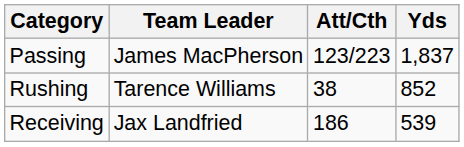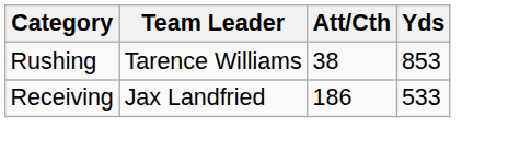 <table class="wikitable">
 <tr>
 <th>Category</th>
 <th>Team Leader</th>
 <th>Att/Cth</th>
 <th>Yds</th>
 </tr>
-<tr style="background: ##ddffdd;">
-<td>Passing</td>
-<td>James MacPherson</td>
-<td>123/223</td>
-<td>1,837</td>
-</tr>
 <tr style="background: ##ffdddd;">
 <td>Rushing</td>
 <td>Tarence Williams</td>
 <td>38</td>
-<td>852</td>
+<td>853</td>
 </tr>
 <tr style="background: ##ddffdd;">
 <td>Receiving</td>
 <td>Jax Landfried</td>
 <td>186</td>
-<td>539</td>
+<td>533</td>
 </tr>
 </table>
